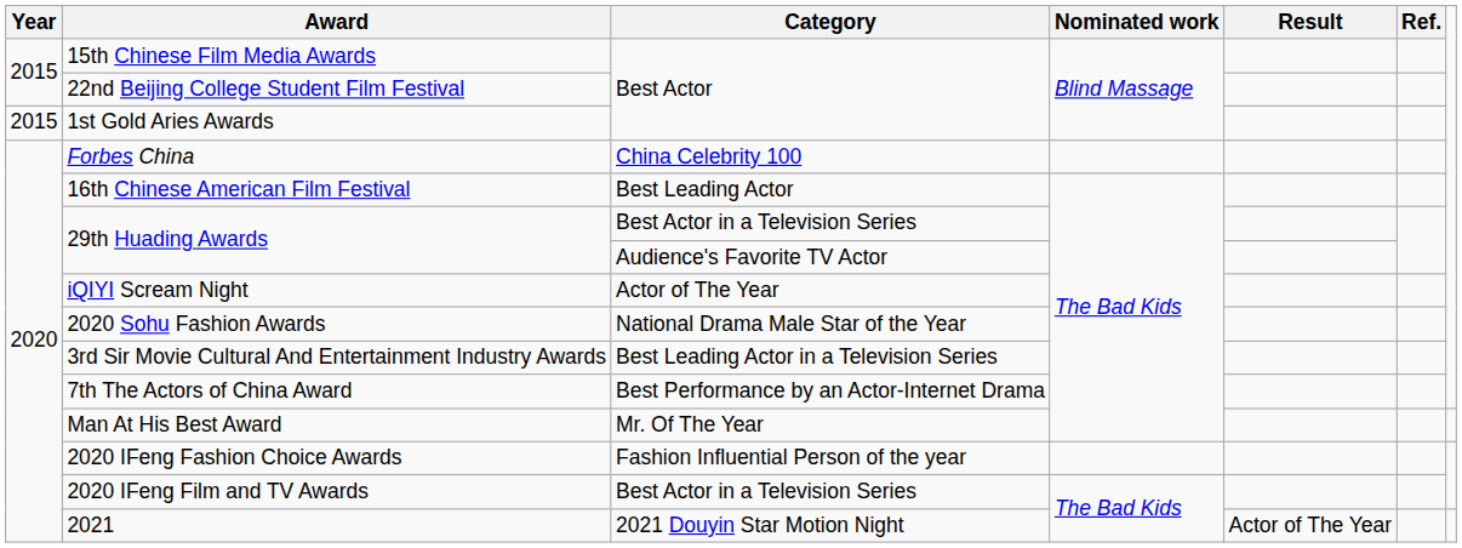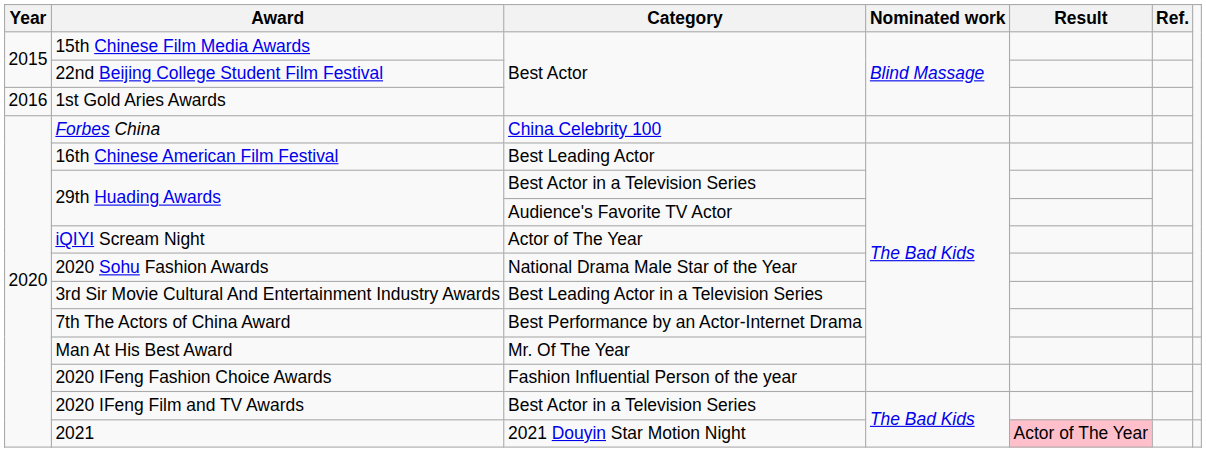 <table class="wikitable">
 <tr>
 <th>Year</th>
 <th>Award</th>
 <th>Category</th>
 <th>Nominated work</th>
 <th>Result</th>
 <th>Ref.</th>
 </tr>
 <tr>
 <td rowspan=2>2015</td>
 <td>15th <a href='#'>Chinese Film Media Awards</a></td>
 <td rowspan=3>Best Actor</td>
 <td rowspan=3><em><a href='#'>Blind Massage</a></em></td>
 <td></td>
 <td></td>
 </tr>
 <tr>
 <td>22nd <a href='#'>Beijing College Student Film Festival</a></td>
 <td></td>
 <td></td>
 </tr>
 <tr>
-<td>2015</td>
+<td>2016</td>
 <td>1st Gold Aries Awards</td>
 <td></td>
 <td></td>
 </tr>
 <tr>
 <td rowspan=12>2020</td>
 <td><em><a href='#'>Forbes</a> China</em></td>
 <td><a href='#'>China Celebrity 100</a></td>
 <td></td>
 <td></td>
 <td></td>
 </tr>
 <tr>
 <td>16th <a href='#'>Chinese American Film Festival</a></td>
 <td>Best Leading Actor</td>
 <td rowspan=8><em><a href='#'>The Bad Kids</a></em></td>
 <td></td>
 <td></td>
 </tr>
 <tr>
 <td rowspan=2>29th <a href='#'>Huading Awards</a></td>
 <td>Best Actor in a Television Series</td>
 <td></td>
 <td rowspan=2></td>
 </tr>
 <tr>
 <td>Audience's Favorite TV Actor</td>
 <td></td>
 </tr>
 <tr>
 <td><a href='#'>iQIYI</a> Scream Night</td>
 <td>Actor of The Year</td>
 <td></td>
 <td></td>
 </tr>
 <tr>
 <td>2020 <a href='#'>Sohu</a> Fashion Awards</td>
 <td>National Drama Male Star of the Year</td>
 <td></td>
 <td></td>
 </tr>
 <tr>
 <td>3rd Sir Movie Cultural And Entertainment Industry Awards</td>
 <td>Best Leading Actor in a Television Series</td>
 <td></td>
 <td></td>
 </tr>
 <tr>
 <td>7th The Actors of China Award</td>
 <td>Best Performance by an Actor-Internet Drama</td>
 <td></td>
 <td></td>
 </tr>
 <tr>
 <td>Man At His Best Award</td>
 <td>Mr. Of The Year</td>
 <td></td>
 <td></td>
 <td></td>
 </tr>
 <tr>
 <td>2020 IFeng Fashion Choice Awards</td>
 <td>Fashion Influential Person of the year</td>
 <td></td>
 <td></td>
 <td></td>
 </tr>
 <tr>
 <td>2020 IFeng Film and TV Awards</td>
 <td>Best Actor in a Television Series</td>
 <td rowspan=2><em><a href='#'>The Bad Kids</a></em></td>
 <td></td>
 <td></td>
 </tr>
 <tr>
 <td>2021</td>
 <td>2021 <a href='#'>Douyin</a> Star Motion Night</td>
-<td>Actor of The Year</td>
+<td style="background: pink;">Actor of The Year</td>
 <td></td>
 <td></td>
 </tr>
 </table>
